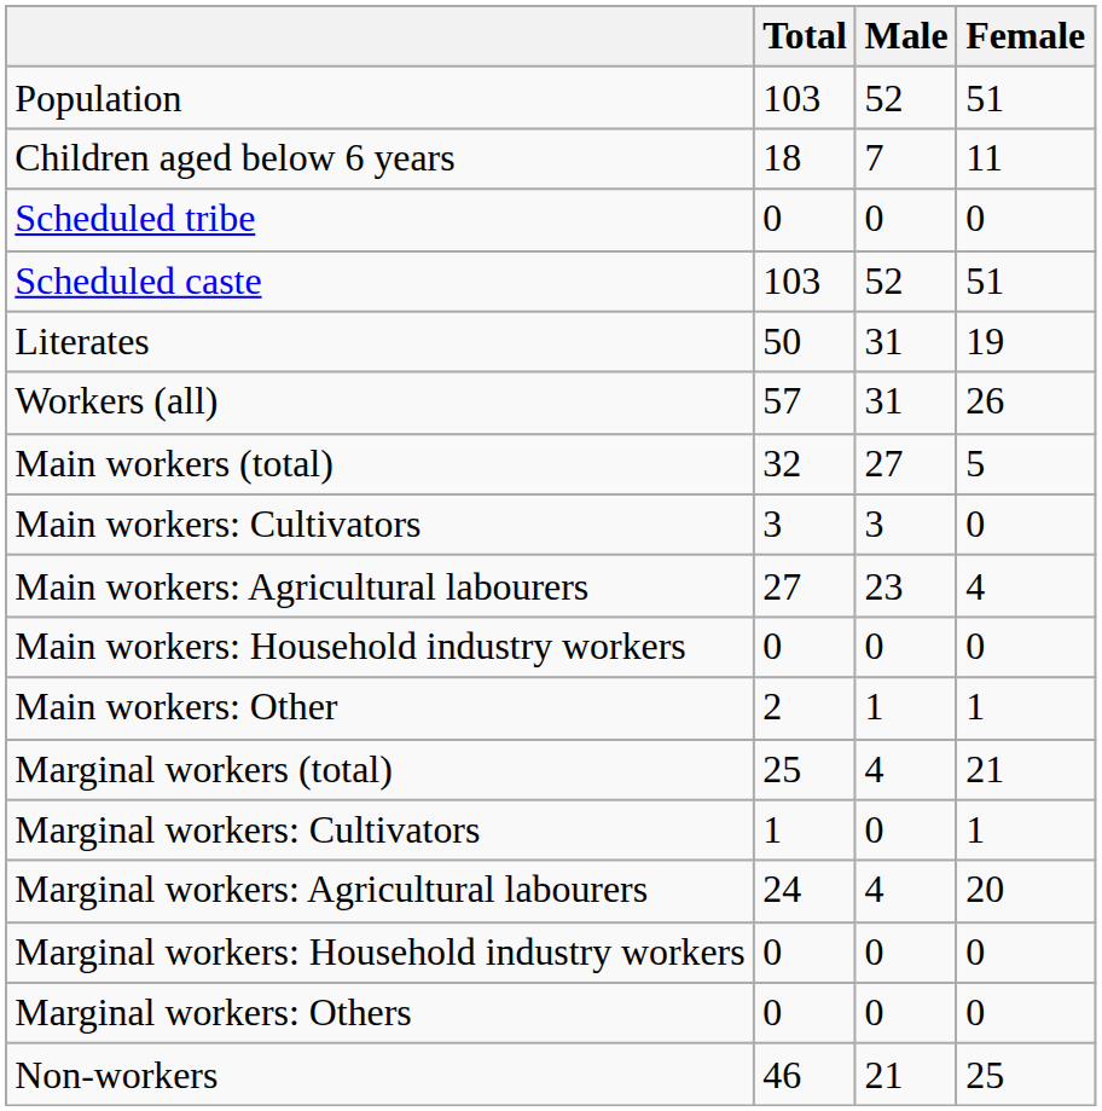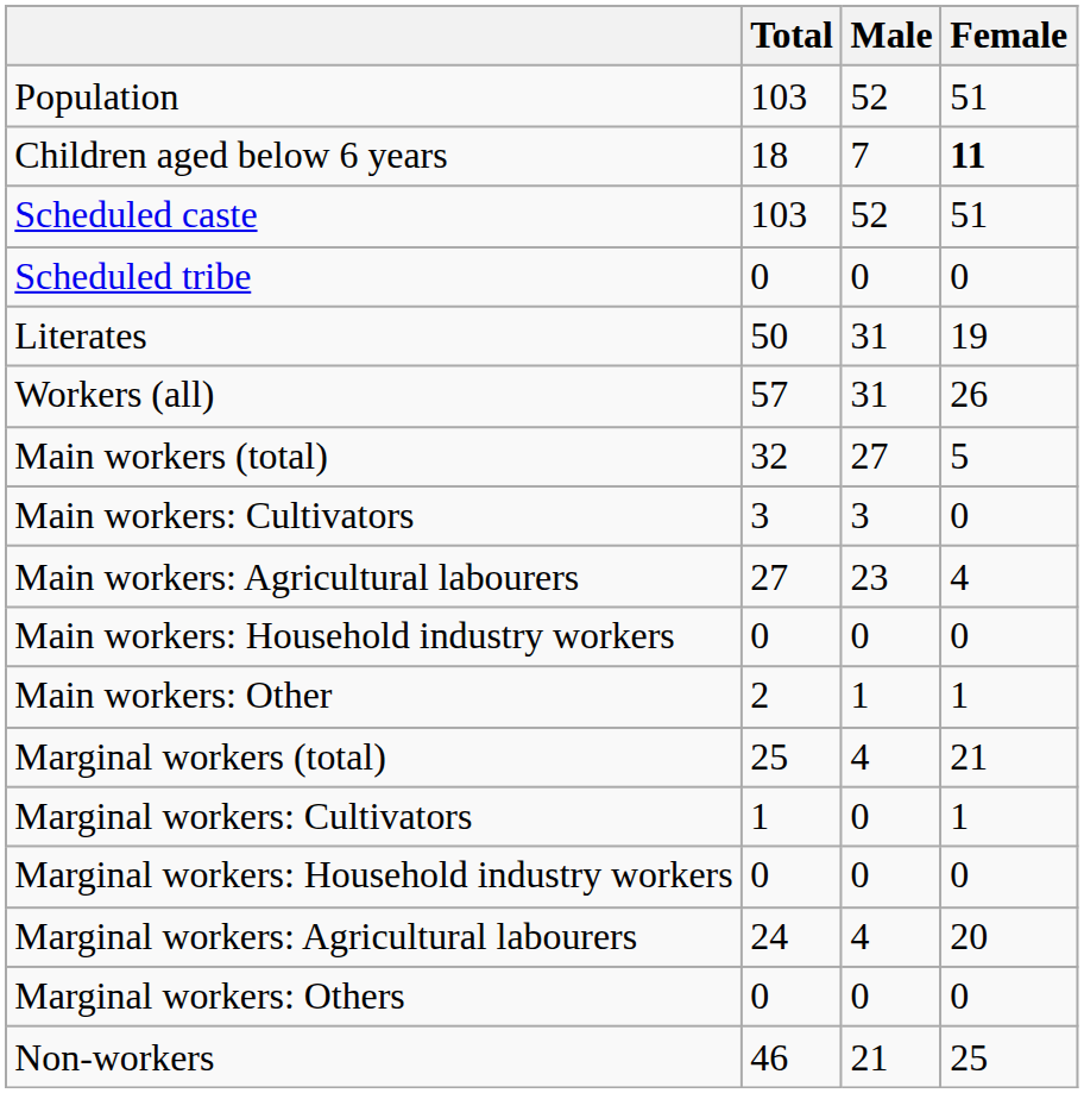 <table class="wikitable sortable">
 <tr>
 <th></th>
 <th>Total</th>
 <th>Male</th>
 <th>Female</th>
 </tr>
 <tr>
 <td>Population</td>
 <td>103</td>
 <td>52</td>
 <td>51</td>
 </tr>
 <tr>
 <td>Children aged below 6 years</td>
 <td>18</td>
 <td>7</td>
-<td>11</td>
+<td><strong>11</strong></td>
+</tr>
+<tr>
+<td><a href='#'>Scheduled caste</a></td>
+<td>103</td>
+<td>52</td>
+<td>51</td>
 </tr>
 <tr>
 <td><a href='#'>Scheduled tribe</a></td>
 <td>0</td>
 <td>0</td>
 <td>0</td>
-</tr>
-<tr>
-<td><a href='#'>Scheduled caste</a></td>
-<td>103</td>
-<td>52</td>
-<td>51</td>
 </tr>
 <tr>
 <td>Literates</td>
 <td>50</td>
 <td>31</td>
 <td>19</td>
 </tr>
 <tr>
 <td>Workers (all)</td>
 <td>57</td>
 <td>31</td>
 <td>26</td>
 </tr>
 <tr>
 <td>Main workers (total)</td>
 <td>32</td>
 <td>27</td>
 <td>5</td>
 </tr>
 <tr>
 <td>Main workers: Cultivators</td>
 <td>3</td>
 <td>3</td>
 <td>0</td>
 </tr>
 <tr>
 <td>Main workers: Agricultural labourers</td>
 <td>27</td>
 <td>23</td>
 <td>4</td>
 </tr>
 <tr>
 <td>Main workers: Household industry workers</td>
 <td>0</td>
 <td>0</td>
 <td>0</td>
 </tr>
 <tr>
 <td>Main workers: Other</td>
 <td>2</td>
 <td>1</td>
 <td>1</td>
 </tr>
 <tr>
 <td>Marginal workers (total)</td>
 <td>25</td>
 <td>4</td>
 <td>21</td>
 </tr>
 <tr>
 <td>Marginal workers: Cultivators</td>
 <td>1</td>
 <td>0</td>
 <td>1</td>
 </tr>
 <tr>
+<td>Marginal workers: Household industry workers</td>
+<td>0</td>
+<td>0</td>
+<td>0</td>
+</tr>
+<tr>
 <td>Marginal workers: Agricultural labourers</td>
 <td>24</td>
 <td>4</td>
 <td>20</td>
-</tr>
-<tr>
-<td>Marginal workers: Household industry workers</td>
-<td>0</td>
-<td>0</td>
-<td>0</td>
 </tr>
 <tr>
 <td>Marginal workers: Others</td>
 <td>0</td>
 <td>0</td>
 <td>0</td>
 </tr>
 <tr>
 <td>Non-workers</td>
 <td>46</td>
 <td>21</td>
 <td>25</td>
 </tr>
 </table>
